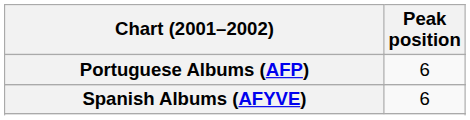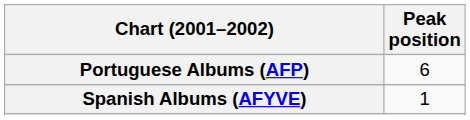 <table class="wikitable sortable plainrowheaders">
 <tr>
 <th style="width:20em;">Chart (2001–2002)</th>
 <th>Peak<br>position</th>
 </tr>
 <tr>
 </tr>
 <tr>
 </tr>
 <tr>
 </tr>
 <tr>
 </tr>
 <tr>
 </tr>
 <tr>
 </tr>
 <tr>
 </tr>
 <tr>
 </tr>
 <tr>
 </tr>
 <tr>
 </tr>
 <tr>
 </tr>
 <tr>
 </tr>
 <tr>
 </tr>
 <tr>
 </tr>
 <tr>
 </tr>
 <tr>
 <th scope="row">Portuguese Albums (<a href='#'>AFP</a>)</th>
 <td style="text-align:center;">6</td>
 </tr>
 <tr>
 </tr>
 <tr>
 <th scope="row">Spanish Albums (<a href='#'>AFYVE</a>)</th>
-<td align="center">6</td>
+<td align="center">1</td>
 </tr>
 <tr>
 </tr>
 <tr>
 </tr>
 <tr>
 </tr>
 <tr>
 </tr>
 </table>
